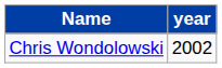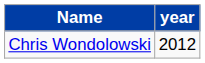 <table class="wikitable">
 <tr>
 <th style="background:#003DA5; color:#fff;" scope="col">Name</th>
 <th style="background:#003DA5; color:#fff;" scope="col">year</th>
 </tr>
 <tr>
 <td><a href='#'>Chris Wondolowski</a></td>
-<td>2002</td>
+<td>2012</td>
 </tr>
 </table>
